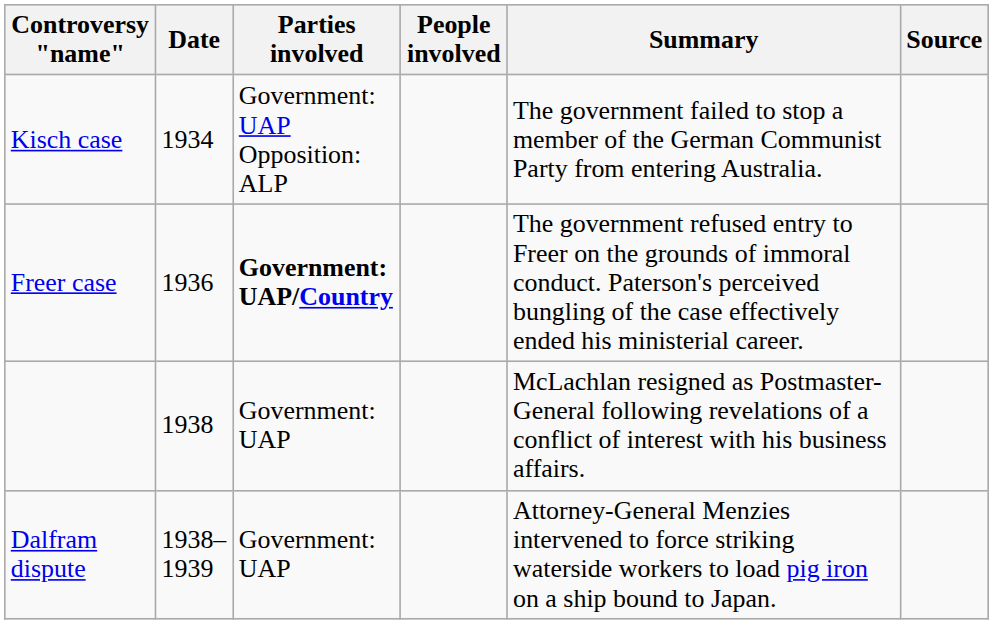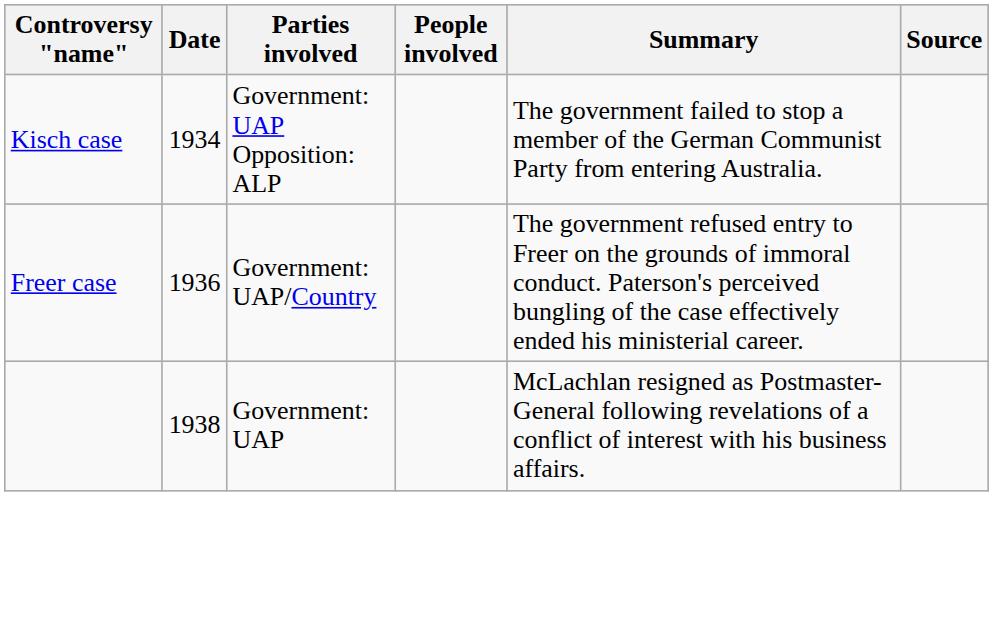 <table Class="wikitable sortable">
 <tr>
 <th>Controversy "name"<br></th>
 <th>Date<br></th>
 <th>Parties involved<br></th>
 <th>People involved<br></th>
 <th width=40%>Summary<br></th>
 <th>Source<br></th>
 </tr>
 <tr>
 <td><a href='#'>Kisch case</a></td>
 <td>1934</td>
 <td>Government: <a href='#'>UAP</a><br>Opposition: ALP</td>
 <td></td>
 <td>The government failed to stop a member of the German Communist Party from entering Australia.</td>
 <td></td>
 </tr>
 <tr>
 <td><a href='#'>Freer case</a></td>
 <td>1936</td>
-<td><strong>Government: UAP/<a href='#'>Country</a></strong></td>
+<td>Government: UAP/<a href='#'>Country</a></td>
 <td></td>
 <td>The government refused entry to Freer on the grounds of immoral conduct. Paterson's perceived bungling of the case effectively ended his ministerial career.</td>
 <td></td>
 </tr>
 <tr>
 <td></td>
 <td>1938</td>
 <td>Government: UAP</td>
 <td></td>
 <td>McLachlan resigned as Postmaster-General following revelations of a conflict of interest with his business affairs.</td>
 <td></td>
 </tr>
-<tr>
-<td><a href='#'>Dalfram dispute</a></td>
-<td>1938–1939</td>
-<td>Government: UAP</td>
-<td></td>
-<td>Attorney-General Menzies intervened to force striking waterside workers to load <a href='#'>pig iron</a> on a ship bound to Japan.</td>
-<td></td>
-</tr>
 </table>
